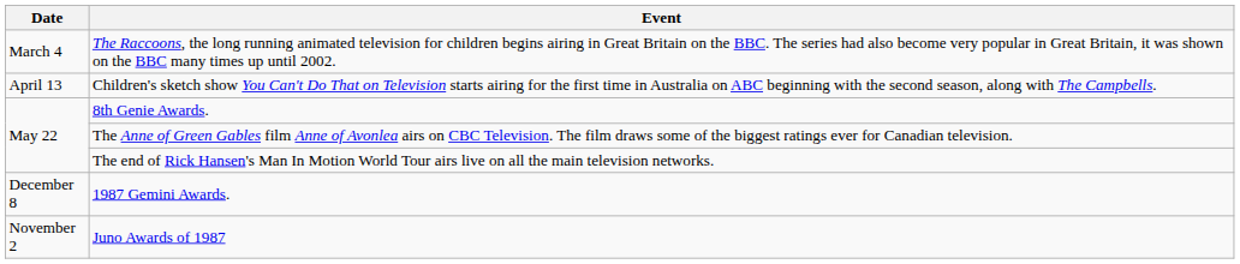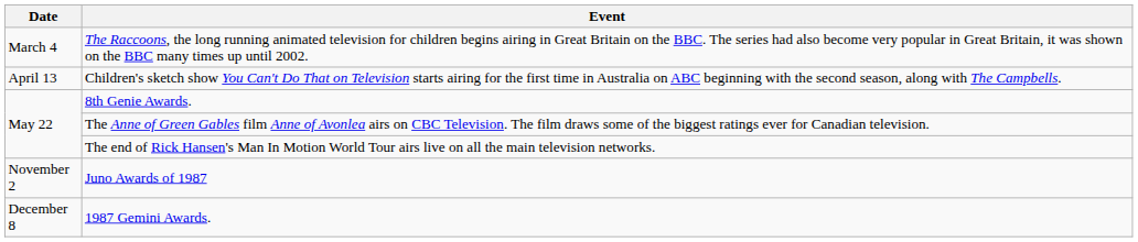 <table class="wikitable">
 <tr>
 <th>Date</th>
 <th>Event</th>
 </tr>
 <tr>
 <td>March 4</td>
 <td><em><a href='#'>The Raccoons</a></em>, the long running animated television for children begins airing in Great Britain on the <a href='#'>BBC</a>. The series had also become very popular in Great Britain, it was shown on the <a href='#'>BBC</a> many times up until 2002.</td>
 </tr>
 <tr>
 <td>April 13</td>
 <td>Children's sketch show <em><a href='#'>You Can't Do That on Television</a></em> starts airing for the first time in Australia on <a href='#'>ABC</a> beginning with the second season, along with <em><a href='#'>The Campbells</a></em>.</td>
 </tr>
 <tr>
 <td rowspan="3">May 22</td>
 <td><a href='#'>8th Genie Awards</a>.</td>
 </tr>
 <tr>
 <td>The <em><a href='#'>Anne of Green Gables</a></em> film <em><a href='#'>Anne of Avonlea</a></em> airs on <a href='#'>CBC Television</a>. The film draws some of the biggest ratings ever for Canadian television.</td>
 </tr>
 <tr>
 <td>The end of <a href='#'>Rick Hansen</a>'s Man In Motion World Tour airs live on all the main television networks.</td>
 </tr>
 <tr>
+<td>November 2</td>
+<td><a href='#'>Juno Awards of 1987</a></td>
+</tr>
+<tr>
 <td>December 8</td>
 <td><a href='#'>1987 Gemini Awards</a>.</td>
 </tr>
-<tr>
-<td>November 2</td>
-<td><a href='#'>Juno Awards of 1987</a></td>
-</tr>
 </table>
